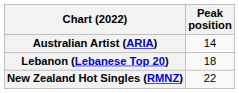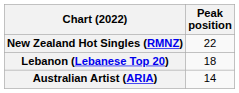 <table class="wikitable sortable plainrowheaders" style="text-align:center;">
 <tr>
 <th scope="col">Chart (2022)</th>
 <th scope="col">Peak<br>position</th>
 </tr>
 <tr>
-<th scope="row">Australian Artist (<a href='#'>ARIA</a>)</th>
-<td>14</td>
+<th scope="row">New Zealand Hot Singles (<a href='#'>RMNZ</a>)</th>
+<td>22</td>
 </tr>
 <tr>
 <th scope="row">Lebanon (<a href='#'>Lebanese Top 20</a>)</th>
 <td>18</td>
 </tr>
 <tr>
-<th scope="row">New Zealand Hot Singles (<a href='#'>RMNZ</a>)</th>
-<td>22</td>
+<th scope="row">Australian Artist (<a href='#'>ARIA</a>)</th>
+<td>14</td>
 </tr>
 </table>
